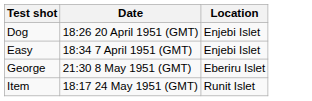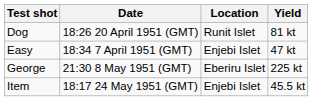 <table class="wikitable">
 <tr>
 <th>Test shot</th>
 <th>Date</th>
 <th>Location</th>
+<th>Yield</th>
 </tr>
 <tr>
 <td>Dog</td>
 <td>18:26 20 April 1951 (GMT)</td>
-<td>Enjebi Islet</td>
+<td>Runit Islet</td>
+<td>81 kt</td>
 </tr>
 <tr>
 <td>Easy</td>
 <td>18:34 7 April 1951 (GMT)</td>
 <td>Enjebi Islet</td>
+<td>47 kt</td>
 </tr>
 <tr>
 <td>George</td>
 <td>21:30 8 May 1951 (GMT)</td>
 <td>Eberiru Islet</td>
+<td>225 kt</td>
 </tr>
 <tr>
 <td>Item</td>
 <td>18:17 24 May 1951 (GMT)</td>
-<td>Runit Islet</td>
+<td>Enjebi Islet</td>
+<td>45.5 kt</td>
 </tr>
 </table>
